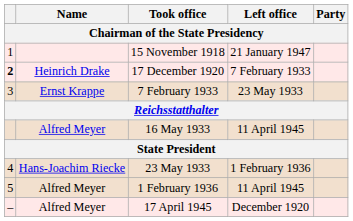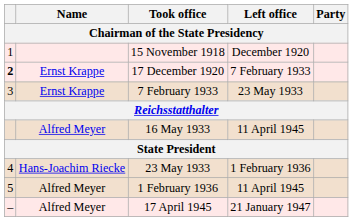 <table class="wikitable" style="text-align:center;">
 <tr>
 <th></th>
 <th>Name</th>
 <th>Took office</th>
 <th>Left office</th>
 <th>Party</th>
 </tr>
 <tr>
 <th colspan="5">Chairman of the State Presidency</th>
 </tr>
 <tr bgcolor=#FFE8E8>
 <td>1</td>
 <td></td>
 <td>15 November 1918</td>
-<td>21 January 1947</td>
+<td>December 1920</td>
 <td></td>
 </tr>
 <tr bgcolor=#FFE8E8>
 <td><strong>2</strong></td>
-<td><a href='#'>Heinrich Drake</a></td>
+<td><a href='#'>Ernst Krappe</a></td>
 <td>17 December 1920</td>
 <td>7 February 1933</td>
 <td></td>
 </tr>
 <tr bgcolor=#F2E0CE>
 <td>3</td>
 <td><a href='#'>Ernst Krappe</a></td>
 <td>7 February 1933</td>
 <td>23 May 1933</td>
 <td></td>
 </tr>
 <tr>
 <th colspan="5"><em><a href='#'>Reichsstatthalter</a></em></th>
 </tr>
 <tr bgcolor=#F2E0CE>
 <td></td>
 <td><a href='#'>Alfred Meyer</a></td>
 <td>16 May 1933</td>
 <td>11 April 1945</td>
 <td></td>
 </tr>
 <tr>
 <th colspan="5">State President</th>
 </tr>
 <tr bgcolor=#F2E0CE>
 <td>4</td>
 <td><a href='#'>Hans-Joachim Riecke</a></td>
 <td>23 May 1933</td>
 <td>1 February 1936</td>
 <td></td>
 </tr>
 <tr bgcolor=#F2E0CE>
 <td>5</td>
 <td>Alfred Meyer</td>
 <td>1 February 1936</td>
 <td>11 April 1945</td>
 <td></td>
 </tr>
 <tr bgcolor=#FFE8E8>
 <td>–</td>
 <td>Alfred Meyer</td>
 <td>17 April 1945</td>
-<td>December 1920</td>
+<td>21 January 1947</td>
 <td></td>
 </tr>
 </table>
